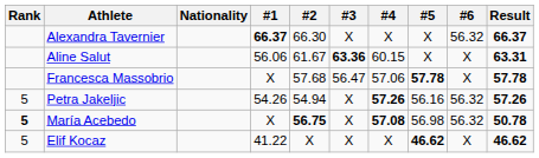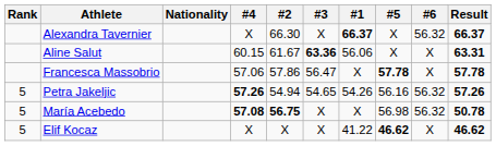 <table class="wikitable sortable" style="text-align:center">
 <tr>
 <th>Rank</th>
 <th>Athlete</th>
 <th>Nationality</th>
-<th>#1</th>
+<th>#4</th>
 <th>#2</th>
 <th>#3</th>
-<th>#4</th>
+<th>#1</th>
 <th>#5</th>
 <th>#6</th>
 <th>Result</th>
 </tr>
 <tr>
 <td></td>
 <td align="left"><a href='#'>Alexandra Tavernier</a></td>
 <td align="left"></td>
-<td><strong>66.37</strong></td>
+<td>X</td>
 <td>66.30</td>
 <td>X</td>
-<td>X</td>
+<td><strong>66.37</strong></td>
 <td>X</td>
 <td>56.32</td>
 <td><strong>66.37</strong></td>
 </tr>
 <tr>
 <td></td>
 <td align="left"><a href='#'>Aline Salut</a></td>
 <td align="left"></td>
-<td>56.06</td>
+<td>60.15</td>
 <td>61.67</td>
 <td><strong>63.36</strong></td>
-<td>60.15</td>
+<td>56.06</td>
 <td>X</td>
 <td>X</td>
 <td><strong>63.31</strong></td>
 </tr>
 <tr>
 <td></td>
 <td align="left"><a href='#'>Francesca Massobrio</a></td>
 <td align="left"></td>
+<td>57.06</td>
+<td>57.86</td>
+<td>56.47</td>
 <td>X</td>
-<td>57.68</td>
-<td>56.47</td>
-<td>57.06</td>
 <td><strong>57.78</strong></td>
 <td>X</td>
 <td><strong>57.78</strong></td>
 </tr>
 <tr>
 <td>5</td>
 <td align="left"><a href='#'>Petra Jakeljic</a></td>
 <td align="left"></td>
+<td><strong>57.26</strong></td>
+<td>54.94</td>
+<td>54.65</td>
 <td>54.26</td>
-<td>54.94</td>
-<td>X</td>
-<td><strong>57.26</strong></td>
 <td>56.16</td>
 <td>56.32</td>
 <td><strong>57.26</strong></td>
 </tr>
 <tr>
-<td><strong>5</strong></td>
+<td>5</td>
 <td align="left"><a href='#'>María Acebedo</a></td>
 <td align="left"></td>
-<td>X</td>
+<td><strong>57.08</strong></td>
 <td><strong>56.75</strong></td>
 <td>X</td>
-<td><strong>57.08</strong></td>
+<td>X</td>
 <td>56.98</td>
 <td>56.32</td>
 <td><strong>50.78</strong></td>
 </tr>
 <tr>
 <td>5</td>
 <td align="left"><a href='#'>Elif Kocaz</a></td>
 <td align="left"></td>
-<td>41.22</td>
 <td>X</td>
 <td>X</td>
 <td>X</td>
+<td>41.22</td>
 <td><strong>46.62</strong></td>
 <td>X</td>
 <td><strong>46.62</strong></td>
 </tr>
 </table>
